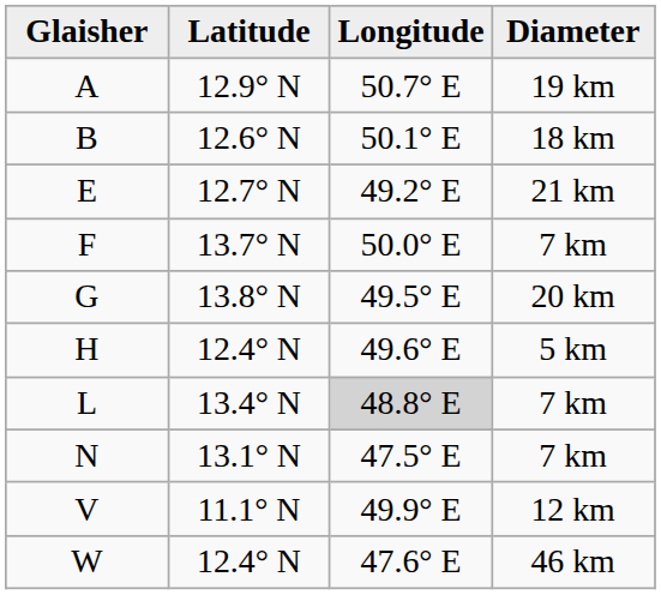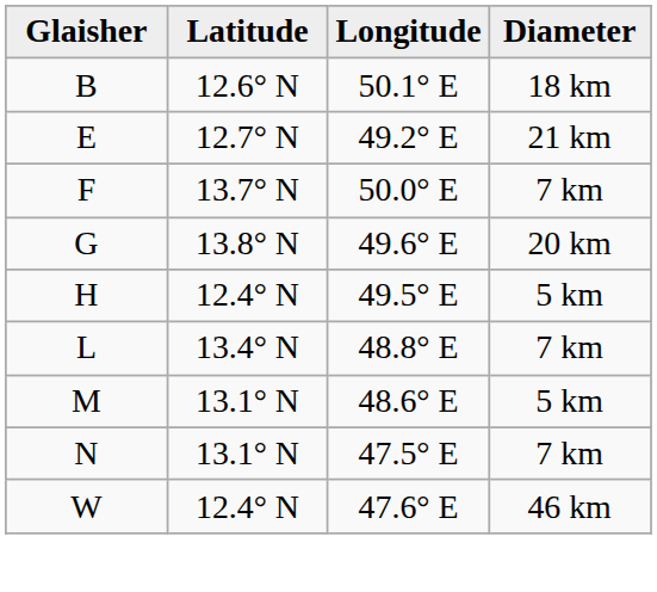 <table class="wikitable">
 <tr>
 <th width="25%" style="background:#eeeeee;">Glaisher</th>
 <th width="25%" style="background:#eeeeee;">Latitude</th>
 <th width="25%" style="background:#eeeeee;">Longitude</th>
 <th width="25%" style="background:#eeeeee;">Diameter</th>
-</tr>
-<tr>
-<td align="center">A</td>
-<td align="center">12.9° N</td>
-<td align="center">50.7° E</td>
-<td align="center">19 km</td>
 </tr>
 <tr>
 <td align="center">B</td>
 <td align="center">12.6° N</td>
 <td align="center">50.1° E</td>
 <td align="center">18 km</td>
 </tr>
 <tr>
 <td align="center">E</td>
 <td align="center">12.7° N</td>
 <td align="center">49.2° E</td>
 <td align="center">21 km</td>
 </tr>
 <tr>
 <td align="center">F</td>
 <td align="center">13.7° N</td>
 <td align="center">50.0° E</td>
 <td align="center">7 km</td>
 </tr>
 <tr>
 <td align="center">G</td>
 <td align="center">13.8° N</td>
-<td align="center">49.5° E</td>
+<td align="center">49.6° E</td>
 <td align="center">20 km</td>
 </tr>
 <tr>
 <td align="center">H</td>
 <td align="center">12.4° N</td>
-<td align="center">49.6° E</td>
+<td align="center">49.5° E</td>
 <td align="center">5 km</td>
 </tr>
 <tr>
 <td align="center">L</td>
 <td align="center">13.4° N</td>
-<td align="center" style="background: lightgrey;">48.8° E</td>
+<td align="center">48.8° E</td>
 <td align="center">7 km</td>
+</tr>
+<tr>
+<td align="center">M</td>
+<td align="center">13.1° N</td>
+<td align="center">48.6° E</td>
+<td align="center">5 km</td>
 </tr>
 <tr>
 <td align="center">N</td>
 <td align="center">13.1° N</td>
 <td align="center">47.5° E</td>
 <td align="center">7 km</td>
 </tr>
 <tr>
-<td align="center">V</td>
-<td align="center">11.1° N</td>
-<td align="center">49.9° E</td>
-<td align="center">12 km</td>
-</tr>
-<tr>
 <td align="center">W</td>
 <td align="center">12.4° N</td>
 <td align="center">47.6° E</td>
 <td align="center">46 km</td>
 </tr>
 </table>
